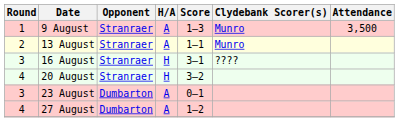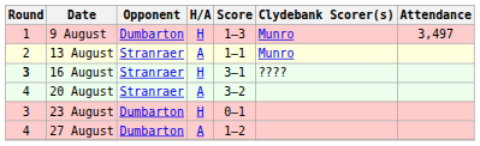 <table class="wikitable" style="text-align:center">
 <tr>
 <th>Round</th>
 <th>Date</th>
 <th>Opponent</th>
 <th>H/A</th>
 <th>Score</th>
 <th>Clydebank Scorer(s)</th>
 <th>Attendance</th>
 </tr>
 <tr bgcolor=#FFCCCC>
 <td>1</td>
 <td align=left>9 August</td>
-<td align=left><a href='#'>Stranraer</a></td>
-<td><a href='#'>A</a></td>
+<td align=left><a href='#'>Dumbarton</a></td>
+<td><a href='#'>H</a></td>
 <td>1–3</td>
 <td align=left><a href='#'>Munro</a></td>
-<td>3,500</td>
+<td>3,497</td>
 </tr>
 <tr bgcolor=#FFFFDD>
 <td>2</td>
 <td align=left>13 August</td>
 <td align=left><a href='#'>Stranraer</a></td>
 <td><a href='#'>A</a></td>
 <td>1–1</td>
 <td align=left><a href='#'>Munro</a></td>
 <td></td>
 </tr>
 <tr bgcolor=#EEFFEE>
-<td>3</td>
+<td><strong>3</strong></td>
 <td align=left>16 August</td>
 <td align=left><a href='#'>Stranraer</a></td>
 <td><a href='#'>H</a></td>
 <td>3–1</td>
 <td align=left>????</td>
 <td></td>
 </tr>
 <tr bgcolor=#EEFFEE>
 <td>4</td>
 <td align=left>20 August</td>
 <td align=left><a href='#'>Stranraer</a></td>
-<td><a href='#'>H</a></td>
+<td><a href='#'>A</a></td>
 <td>3–2</td>
 <td align=left></td>
 <td></td>
 </tr>
 <tr bgcolor=#FFCCCC>
 <td>3</td>
 <td align=left>23 August</td>
 <td align=left><a href='#'>Dumbarton</a></td>
-<td><a href='#'>A</a></td>
+<td><a href='#'>H</a></td>
 <td>0–1</td>
 <td align=left></td>
 <td></td>
 </tr>
 <tr bgcolor=#FFCCCC>
 <td>4</td>
 <td align=left>27 August</td>
 <td align=left><a href='#'>Dumbarton</a></td>
 <td><a href='#'>A</a></td>
 <td>1–2</td>
 <td align=left></td>
 <td></td>
 </tr>
 <tr>
 </tr>
 </table>
